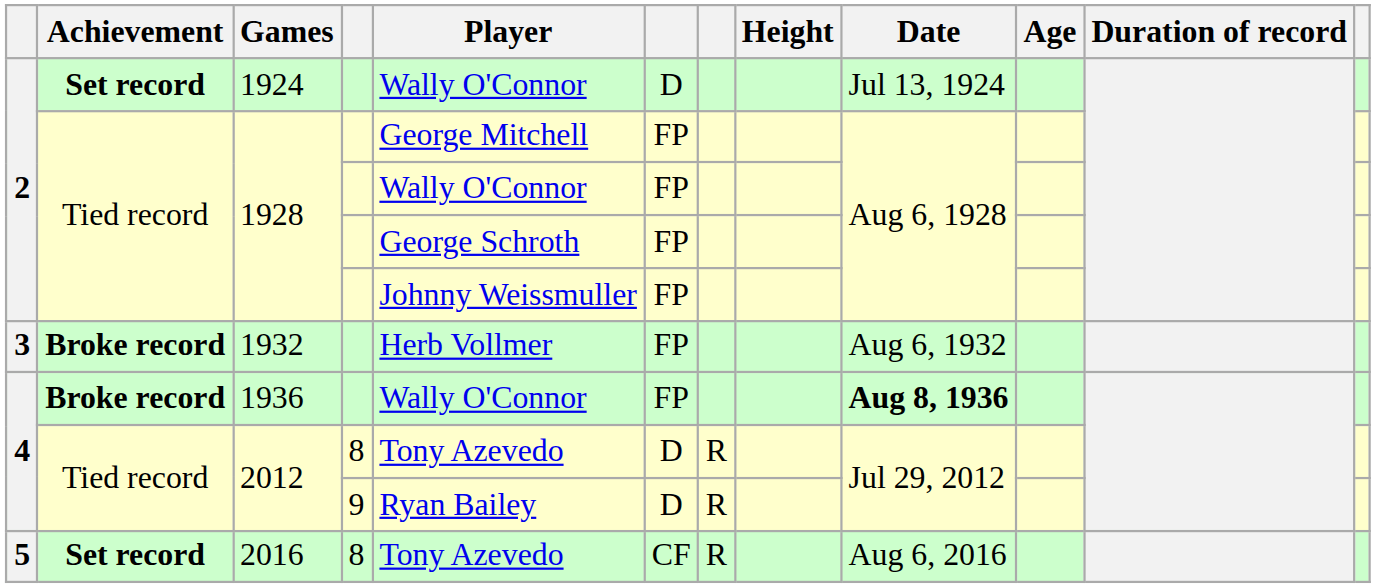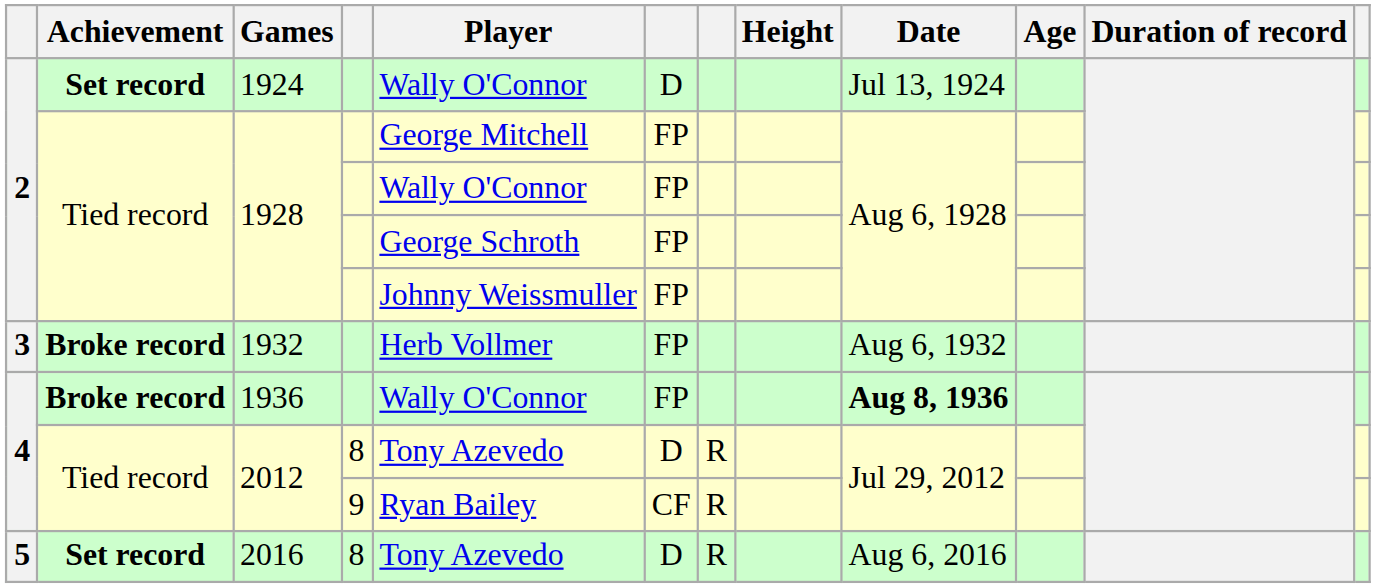 <table class="wikitable" style="text-align: left; font-size: 90%; margin-left: 1em;">
 <tr>
 <th></th>
 <th>Achievement</th>
 <th>Games</th>
 <th></th>
 <th>Player</th>
 <th></th>
 <th></th>
 <th>Height</th>
 <th>Date</th>
 <th>Age</th>
 <th>Duration of record</th>
 <th></th>
 </tr>
 <tr style="background: #cfc;">
 <td rowspan="5" style="background: #f2f2f2; text-align: center;"><strong>2</strong></td>
 <td style="text-align: center;"><strong>Set record</strong></td>
 <td>1924 </td>
 <td style="text-align: center;"></td>
 <td><a href='#'>Wally O'Connor</a></td>
 <td style="text-align: center;">D</td>
 <td style="text-align: center;"></td>
 <td></td>
 <td>Jul 13, 1924</td>
 <td style="text-align: center;"></td>
 <td rowspan="5" style="background: #f2f2f2;"></td>
 <td></td>
 </tr>
 <tr style="background: #ffc;">
 <td rowspan="4" style="text-align: center;">Tied record</td>
 <td rowspan="4">1928</td>
 <td style="text-align: center;"></td>
 <td><a href='#'>George Mitchell</a></td>
 <td style="text-align: center;">FP</td>
 <td style="text-align: center;"></td>
 <td></td>
 <td rowspan="4">Aug 6, 1928</td>
 <td style="text-align: center;"></td>
 <td></td>
 </tr>
 <tr style="background: #ffc;">
 <td style="text-align: center;"></td>
 <td><a href='#'>Wally O'Connor</a></td>
 <td style="text-align: center;">FP</td>
 <td style="text-align: center;"></td>
 <td></td>
 <td style="text-align: center;"></td>
 <td></td>
 </tr>
 <tr style="background: #ffc;">
 <td style="text-align: center;"></td>
 <td><a href='#'>George Schroth</a></td>
 <td style="text-align: center;">FP</td>
 <td style="text-align: center;"></td>
 <td></td>
 <td style="text-align: center;"></td>
 <td></td>
 </tr>
 <tr style="background: #ffc;">
 <td style="text-align: center;"></td>
 <td><a href='#'>Johnny Weissmuller</a></td>
 <td style="text-align: center;">FP</td>
 <td style="text-align: center;"></td>
 <td></td>
 <td style="text-align: center;"></td>
 <td></td>
 </tr>
 <tr style="background: #cfc;">
 <td style="background: #f2f2f2; text-align: center;"><strong>3</strong></td>
 <td style="text-align: center;"><strong>Broke record</strong></td>
 <td>1932 </td>
 <td style="text-align: center;"></td>
 <td><a href='#'>Herb Vollmer</a></td>
 <td style="text-align: center;">FP</td>
 <td style="text-align: center;"></td>
 <td></td>
 <td>Aug 6, 1932</td>
 <td style="text-align: center;"></td>
 <td style="background: #f2f2f2;"></td>
 <td></td>
 </tr>
 <tr style="background: #cfc;">
 <td rowspan="3" style="background: #f2f2f2; text-align: center;"><strong>4</strong></td>
 <td style="text-align: center;"><strong>Broke record</strong></td>
 <td>1936</td>
 <td style="text-align: center;"></td>
 <td><a href='#'>Wally O'Connor</a></td>
 <td style="text-align: center;">FP</td>
 <td style="text-align: center;"></td>
 <td></td>
 <td><strong>Aug 8, 1936</strong></td>
 <td style="text-align: center;"></td>
 <td rowspan="3" style="background: #f2f2f2;"></td>
 <td></td>
 </tr>
 <tr style="background: #ffc;">
 <td rowspan="2" style="text-align: center;">Tied record</td>
 <td rowspan="2">2012</td>
 <td style="text-align: center;">8</td>
 <td><a href='#'>Tony Azevedo</a></td>
 <td style="text-align: center;">D</td>
 <td style="text-align: center;">R</td>
 <td></td>
 <td rowspan="2">Jul 29, 2012</td>
 <td style="text-align: center;"></td>
 <td></td>
 </tr>
 <tr style="background: #ffc;">
 <td style="text-align: center;">9</td>
 <td><a href='#'>Ryan Bailey</a></td>
-<td style="text-align: center;">D</td>
+<td style="text-align: center;">CF</td>
 <td style="text-align: center;">R</td>
 <td></td>
 <td style="text-align: center;"></td>
 <td></td>
 </tr>
 <tr style="background: #cfc;">
 <td style="background: #f2f2f2; text-align: center;"><strong>5</strong></td>
 <td style="text-align: center;"><strong>Set record</strong></td>
 <td>2016</td>
 <td style="text-align: center;">8</td>
 <td><a href='#'>Tony Azevedo</a></td>
-<td style="text-align: center;">CF</td>
+<td style="text-align: center;">D</td>
 <td style="text-align: center;">R</td>
 <td></td>
 <td>Aug 6, 2016</td>
 <td style="text-align: center;"></td>
 <td style="background: #f2f2f2;"></td>
 <td></td>
 </tr>
 </table>
